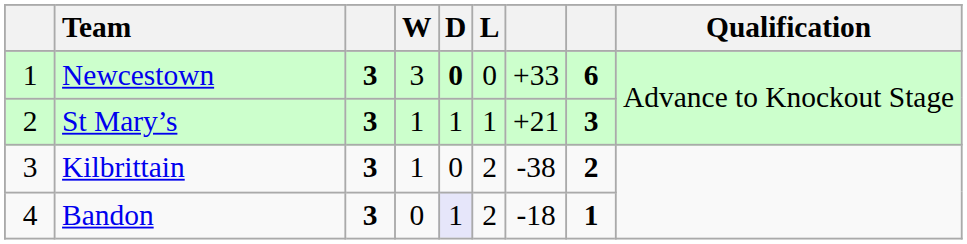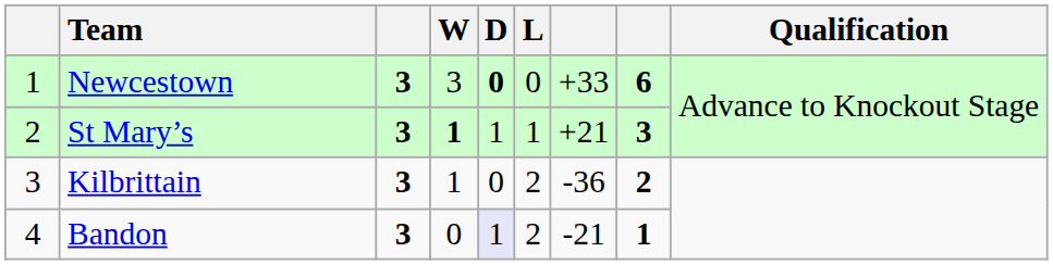 <table class="wikitable" style="text-align:center">
 <tr>
 <th width="20"></th>
 <th width="150" style="text-align:left;">Team</th>
 <th width="20"></th>
 <th>W</th>
 <th>D</th>
 <th>L</th>
 <th width="20"></th>
 <th width="20"></th>
 <th>Qualification</th>
 </tr>
 <tr style="background:#ccffcc">
 <td>1</td>
 <td align="left"> <a href='#'>Newcestown</a></td>
 <td><strong>3</strong></td>
 <td>3</td>
 <td><strong>0</strong></td>
 <td>0</td>
 <td>+33</td>
 <td><strong>6</strong></td>
 <td rowspan="2">Advance to Knockout Stage</td>
 </tr>
 <tr style="background:#ccffcc">
 <td>2</td>
 <td align="left"> <a href='#'>St Mary’s</a></td>
 <td><strong>3</strong></td>
-<td>1</td>
+<td><strong>1</strong></td>
 <td>1</td>
 <td>1</td>
 <td>+21</td>
 <td><strong>3</strong></td>
 </tr>
 <tr>
 <td>3</td>
 <td align="left"> <a href='#'>Kilbrittain</a></td>
 <td><strong>3</strong></td>
 <td>1</td>
 <td>0</td>
 <td>2</td>
-<td>-38</td>
+<td>-36</td>
 <td><strong>2</strong></td>
 <td rowspan="2"></td>
 </tr>
 <tr>
 <td>4</td>
 <td align="left"> <a href='#'>Bandon</a></td>
 <td><strong>3</strong></td>
 <td>0</td>
 <td style="background: lavender;">1</td>
 <td>2</td>
-<td>-18</td>
+<td>-21</td>
 <td><strong>1</strong></td>
 </tr>
 </table>
